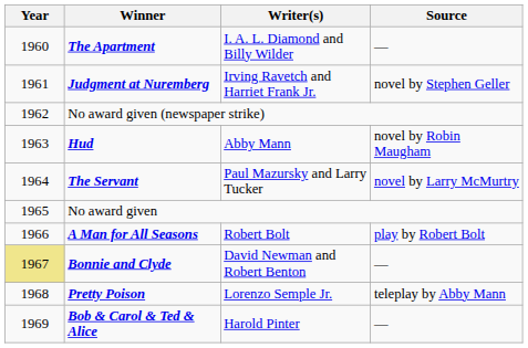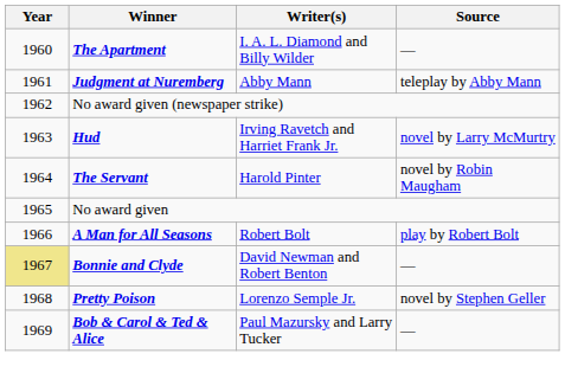 <table class="wikitable" width="95%" cellpadding="5">
 <tr>
 <th width="100"><strong>Year</strong></th>
 <th width="300"><strong>Winner</strong></th>
 <th width="300"><strong>Writer(s)</strong></th>
 <th width="300"><strong>Source</strong></th>
 </tr>
 <tr>
 <td style="text-align:center;">1960</td>
 <td><strong><em><a href='#'>The Apartment</a></em></strong></td>
 <td><a href='#'>I. A. L. Diamond</a> and <a href='#'>Billy Wilder</a></td>
 <td>—</td>
 </tr>
 <tr>
 <td style="text-align:center;">1961</td>
 <td><strong><em><a href='#'>Judgment at Nuremberg</a></em></strong></td>
-<td><a href='#'>Irving Ravetch</a> and <a href='#'>Harriet Frank Jr.</a></td>
-<td>novel by <a href='#'>Stephen Geller</a></td>
+<td><a href='#'>Abby Mann</a></td>
+<td>teleplay by <a href='#'>Abby Mann</a></td>
 </tr>
 <tr>
 <td style="text-align:center;">1962</td>
 <td colspan="3">No award given (newspaper strike)</td>
 </tr>
 <tr>
 <td style="text-align:center;">1963</td>
 <td><strong><em><a href='#'>Hud</a></em></strong></td>
-<td><a href='#'>Abby Mann</a></td>
-<td>novel by <a href='#'>Robin Maugham</a></td>
+<td><a href='#'>Irving Ravetch</a> and <a href='#'>Harriet Frank Jr.</a></td>
+<td><a href='#'>novel</a> by <a href='#'>Larry McMurtry</a></td>
 </tr>
 <tr>
 <td style="text-align:center;">1964</td>
 <td><strong><em><a href='#'>The Servant</a></em></strong></td>
-<td><a href='#'>Paul Mazursky</a> and Larry Tucker</td>
-<td><a href='#'>novel</a> by <a href='#'>Larry McMurtry</a></td>
+<td><a href='#'>Harold Pinter</a></td>
+<td>novel by <a href='#'>Robin Maugham</a></td>
 </tr>
 <tr>
 <td style="text-align:center;">1965</td>
 <td colspan="3">No award given</td>
 </tr>
 <tr>
 <td style="text-align:center;">1966</td>
 <td><strong><em><a href='#'>A Man for All Seasons</a></em></strong></td>
 <td><a href='#'>Robert Bolt</a></td>
 <td><a href='#'>play</a> by <a href='#'>Robert Bolt</a></td>
 </tr>
 <tr>
 <td style="background: khaki; text-align:center;">1967</td>
 <td><strong><em><a href='#'>Bonnie and Clyde</a></em></strong></td>
 <td><a href='#'>David Newman</a> and <a href='#'>Robert Benton</a></td>
 <td>—</td>
 </tr>
 <tr>
 <td style="text-align:center;">1968</td>
 <td><strong><em><a href='#'>Pretty Poison</a></em></strong></td>
 <td><a href='#'>Lorenzo Semple Jr.</a></td>
-<td>teleplay by <a href='#'>Abby Mann</a></td>
+<td>novel by <a href='#'>Stephen Geller</a></td>
 </tr>
 <tr>
 <td style="text-align:center;">1969</td>
 <td><strong><em><a href='#'>Bob & Carol & Ted & Alice</a></em></strong></td>
-<td><a href='#'>Harold Pinter</a></td>
+<td><a href='#'>Paul Mazursky</a> and Larry Tucker</td>
 <td>—</td>
 </tr>
 </table>
